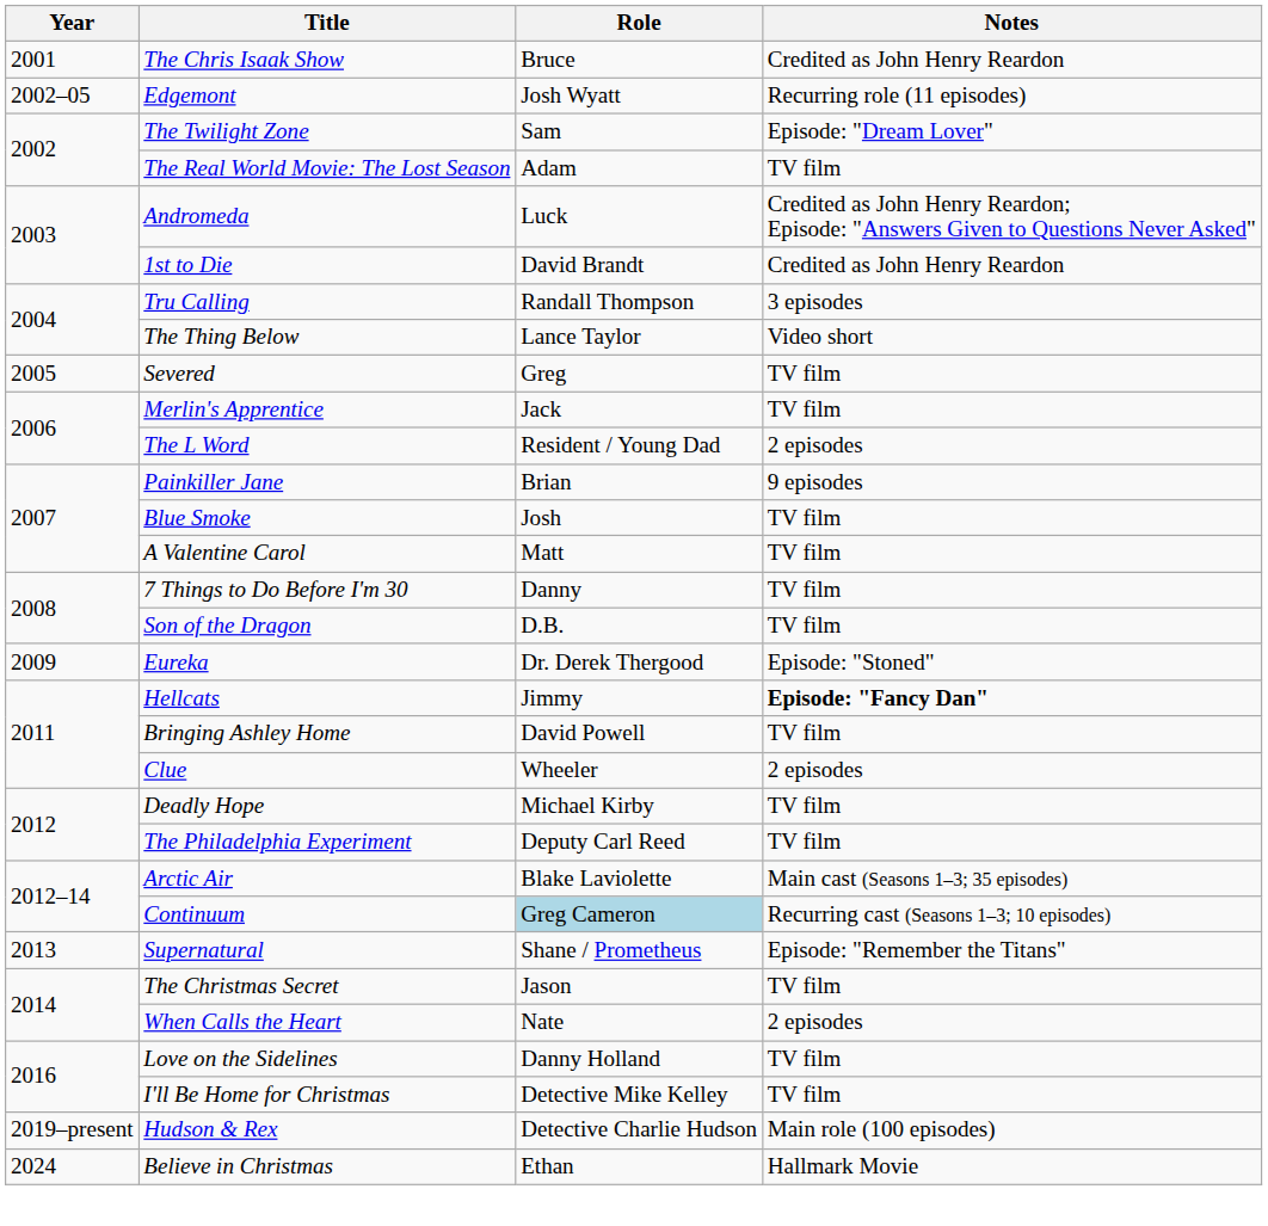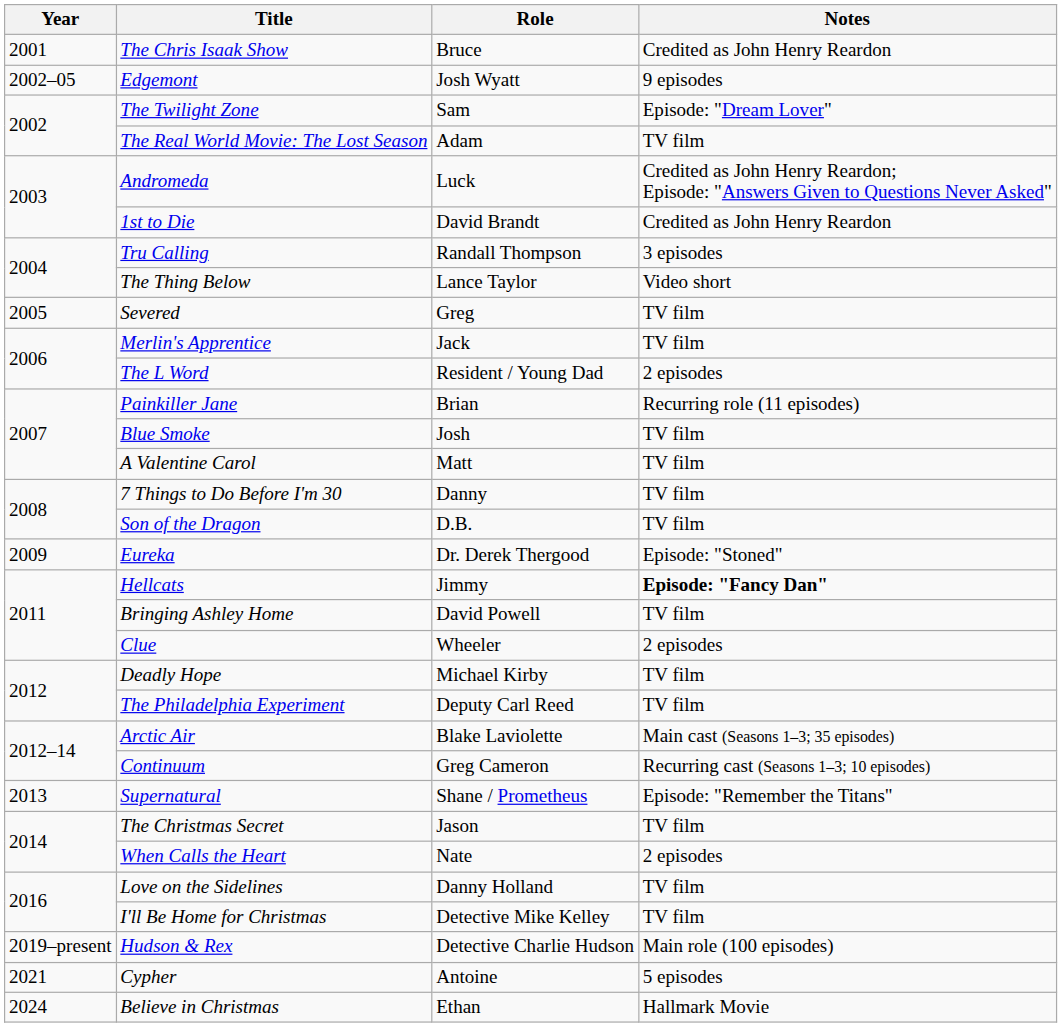 <table class="wikitable sortable">
 <tr>
 <th>Year</th>
 <th>Title</th>
 <th>Role</th>
 <th class="unsortable">Notes</th>
 </tr>
 <tr>
 <td>2001</td>
 <td data-sort-value="Chris Isaak Show, The"><em><a href='#'>The Chris Isaak Show</a></em></td>
 <td>Bruce</td>
 <td>Credited as John Henry Reardon</td>
 </tr>
 <tr>
 <td>2002–05</td>
 <td><em><a href='#'>Edgemont</a></em></td>
 <td>Josh Wyatt</td>
-<td>Recurring role (11 episodes)</td>
+<td>9 episodes</td>
 </tr>
 <tr>
 <td rowspan="2">2002</td>
 <td data-sort-value="Twilight Zone, The"><em><a href='#'>The Twilight Zone</a></em></td>
 <td>Sam</td>
 <td>Episode: "<a href='#'>Dream Lover</a>"</td>
 </tr>
 <tr>
 <td data-sort-value="Real World Movie: The Lost Season, The"><em><a href='#'>The Real World Movie: The Lost Season</a></em></td>
 <td>Adam</td>
 <td>TV film</td>
 </tr>
 <tr>
 <td rowspan="2">2003</td>
 <td><em><a href='#'>Andromeda</a></em></td>
 <td>Luck</td>
 <td>Credited as John Henry Reardon; <br>Episode: "<a href='#'>Answers Given to Questions Never Asked</a>"</td>
 </tr>
 <tr>
 <td><em><a href='#'>1st to Die</a></em></td>
 <td>David Brandt</td>
 <td>Credited as John Henry Reardon</td>
 </tr>
 <tr>
 <td rowspan="2">2004</td>
 <td><em><a href='#'>Tru Calling</a></em></td>
 <td>Randall Thompson</td>
 <td>3 episodes</td>
 </tr>
 <tr>
 <td data-sort-value="Thing Below, The"><em>The Thing Below</em></td>
 <td>Lance Taylor</td>
 <td>Video short</td>
 </tr>
 <tr>
 <td>2005</td>
 <td><em>Severed</em></td>
 <td>Greg</td>
 <td>TV film</td>
 </tr>
 <tr>
 <td rowspan="2">2006</td>
 <td><em><a href='#'>Merlin's Apprentice</a></em></td>
 <td>Jack</td>
 <td>TV film</td>
 </tr>
 <tr>
 <td data-sort-value="L Word, The"><em><a href='#'>The L Word</a></em></td>
 <td>Resident / Young Dad</td>
 <td>2 episodes</td>
 </tr>
 <tr>
 <td rowspan="3">2007</td>
 <td><em><a href='#'>Painkiller Jane</a></em></td>
 <td>Brian</td>
-<td>9 episodes</td>
+<td>Recurring role (11 episodes)</td>
 </tr>
 <tr>
 <td><em><a href='#'>Blue Smoke</a></em></td>
 <td>Josh</td>
 <td>TV film</td>
 </tr>
 <tr>
 <td data-sort-value="Valentine Carol, A"><em>A Valentine Carol</em></td>
 <td>Matt</td>
 <td>TV film</td>
 </tr>
 <tr>
 <td rowspan="2">2008</td>
 <td><em>7 Things to Do Before I'm 30</em></td>
 <td>Danny</td>
 <td>TV film</td>
 </tr>
 <tr>
 <td><em><a href='#'>Son of the Dragon</a></em></td>
 <td>D.B.</td>
 <td>TV film</td>
 </tr>
 <tr>
 <td>2009</td>
 <td><em><a href='#'>Eureka</a></em></td>
 <td>Dr. Derek Thergood</td>
 <td>Episode: "Stoned"</td>
 </tr>
 <tr>
 <td rowspan="3">2011</td>
 <td><em><a href='#'>Hellcats</a></em></td>
 <td>Jimmy</td>
 <td><strong>Episode: "Fancy Dan"</strong></td>
 </tr>
 <tr>
 <td><em>Bringing Ashley Home</em></td>
 <td>David Powell</td>
 <td>TV film</td>
 </tr>
 <tr>
 <td><em><a href='#'>Clue</a></em></td>
 <td>Wheeler</td>
 <td>2 episodes</td>
 </tr>
 <tr>
 <td rowspan="2">2012</td>
 <td><em>Deadly Hope</em></td>
 <td>Michael Kirby</td>
 <td>TV film</td>
 </tr>
 <tr>
 <td data-sort-value="Philadelphia Experiment, The"><em><a href='#'>The Philadelphia Experiment</a></em></td>
 <td>Deputy Carl Reed</td>
 <td>TV film</td>
 </tr>
 <tr>
 <td rowspan="2">2012–14</td>
 <td><em><a href='#'>Arctic Air</a></em></td>
 <td>Blake Laviolette</td>
 <td>Main cast <small>(Seasons 1–3; 35 episodes)</small></td>
 </tr>
 <tr>
 <td><em><a href='#'>Continuum</a></em></td>
-<td style="background: lightblue;">Greg Cameron</td>
+<td>Greg Cameron</td>
 <td>Recurring cast <small>(Seasons 1–3; 10 episodes)</small></td>
 </tr>
 <tr>
 <td>2013</td>
 <td><em><a href='#'>Supernatural</a></em></td>
 <td>Shane / <a href='#'>Prometheus</a></td>
 <td>Episode: "Remember the Titans"</td>
 </tr>
 <tr>
 <td rowspan="2">2014</td>
 <td data-sort-value="Christmas Secret, The"><em>The Christmas Secret</em></td>
 <td>Jason</td>
 <td>TV film</td>
 </tr>
 <tr>
 <td><em><a href='#'>When Calls the Heart</a></em></td>
 <td>Nate</td>
 <td>2 episodes</td>
 </tr>
 <tr>
 <td rowspan="2">2016</td>
 <td><em>Love on the Sidelines</em></td>
 <td>Danny Holland</td>
 <td>TV film</td>
 </tr>
 <tr>
 <td><em>I'll Be Home for Christmas</em></td>
 <td>Detective Mike Kelley</td>
 <td>TV film</td>
 </tr>
 <tr>
 <td>2019–present</td>
 <td><em><a href='#'>Hudson & Rex</a></em></td>
 <td>Detective Charlie Hudson</td>
 <td>Main role (100 episodes)</td>
 </tr>
 <tr>
+<td>2021</td>
+<td><em>Cypher</em></td>
+<td>Antoine</td>
+<td>5 episodes</td>
+</tr>
+<tr>
 <td>2024</td>
 <td><em>Believe in Christmas</em></td>
 <td>Ethan</td>
 <td>Hallmark Movie</td>
 </tr>
 </table>
